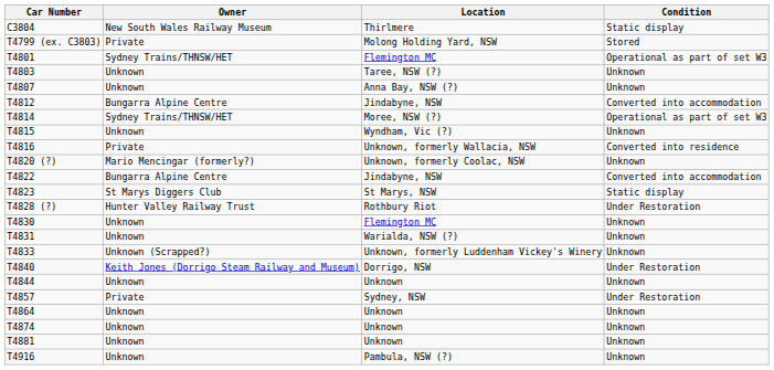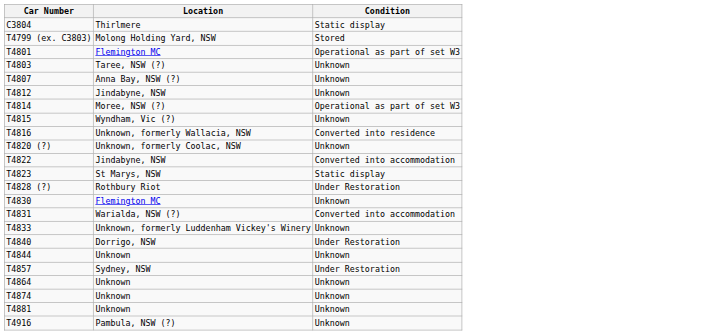 <table class="wikitable">
 <tr>
 <th>Car Number</th>
-<th>Owner</th>
 <th>Location</th>
 <th>Condition</th>
 </tr>
 <tr>
 <td>C3804</td>
-<td>New South Wales Railway Museum</td>
 <td>Thirlmere</td>
 <td>Static display</td>
 </tr>
 <tr>
 <td>T4799 (ex. C3803)</td>
-<td>Private</td>
 <td>Molong Holding Yard, NSW</td>
 <td>Stored</td>
 </tr>
 <tr>
 <td>T4801</td>
-<td>Sydney Trains/THNSW/HET</td>
 <td><a href='#'>Flemington MC</a></td>
 <td>Operational as part of set W3</td>
 </tr>
 <tr>
 <td>T4803</td>
-<td>Unknown</td>
 <td>Taree, NSW (?)</td>
 <td>Unknown</td>
 </tr>
 <tr>
 <td>T4807</td>
-<td>Unknown</td>
 <td>Anna Bay, NSW (?)</td>
 <td>Unknown</td>
 </tr>
 <tr>
 <td>T4812</td>
-<td>Bungarra Alpine Centre</td>
 <td>Jindabyne, NSW</td>
-<td>Converted into accommodation</td>
+<td>Unknown</td>
 </tr>
 <tr>
 <td>T4814</td>
-<td>Sydney Trains/THNSW/HET</td>
 <td>Moree, NSW (?)</td>
 <td>Operational as part of set W3</td>
 </tr>
 <tr>
 <td>T4815</td>
-<td>Unknown</td>
 <td>Wyndham, Vic (?)</td>
 <td>Unknown</td>
 </tr>
 <tr>
 <td>T4816</td>
-<td>Private</td>
 <td>Unknown, formerly Wallacia, NSW</td>
 <td>Converted into residence</td>
 </tr>
 <tr>
 <td>T4820 (?)</td>
-<td>Mario Mencingar (formerly?)</td>
 <td>Unknown, formerly Coolac, NSW</td>
 <td>Unknown</td>
 </tr>
 <tr>
 <td>T4822</td>
-<td>Bungarra Alpine Centre</td>
 <td>Jindabyne, NSW</td>
 <td>Converted into accommodation</td>
 </tr>
 <tr>
 <td>T4823</td>
-<td>St Marys Diggers Club</td>
 <td>St Marys, NSW</td>
 <td>Static display</td>
 </tr>
 <tr>
 <td>T4828 (?)</td>
-<td>Hunter Valley Railway Trust</td>
 <td>Rothbury Riot</td>
 <td>Under Restoration</td>
 </tr>
 <tr>
 <td>T4830</td>
-<td>Unknown</td>
 <td><a href='#'>Flemington MC</a></td>
 <td>Unknown</td>
 </tr>
 <tr>
 <td>T4831</td>
-<td>Unknown</td>
 <td>Warialda, NSW (?)</td>
-<td>Unknown</td>
+<td>Converted into accommodation</td>
 </tr>
 <tr>
 <td>T4833</td>
-<td>Unknown (Scrapped?)</td>
 <td>Unknown, formerly Luddenham Vickey's Winery</td>
 <td>Unknown</td>
 </tr>
 <tr>
 <td>T4840</td>
-<td><a href='#'>Keith Jones (Dorrigo Steam Railway and Museum)</a></td>
 <td>Dorrigo, NSW</td>
 <td>Under Restoration</td>
 </tr>
 <tr>
 <td>T4844</td>
 <td>Unknown</td>
 <td>Unknown</td>
-<td>Unknown</td>
 </tr>
 <tr>
 <td>T4857</td>
-<td>Private</td>
 <td>Sydney, NSW</td>
 <td>Under Restoration</td>
 </tr>
 <tr>
 <td>T4864</td>
 <td>Unknown</td>
 <td>Unknown</td>
-<td>Unknown</td>
 </tr>
 <tr>
 <td>T4874</td>
-<td>Unknown</td>
 <td>Unknown</td>
 <td>Unknown</td>
 </tr>
 <tr>
 <td>T4881</td>
 <td>Unknown</td>
 <td>Unknown</td>
-<td>Unknown</td>
 </tr>
 <tr>
 <td>T4916</td>
-<td>Unknown</td>
 <td>Pambula, NSW (?)</td>
 <td>Unknown</td>
 </tr>
 </table>
